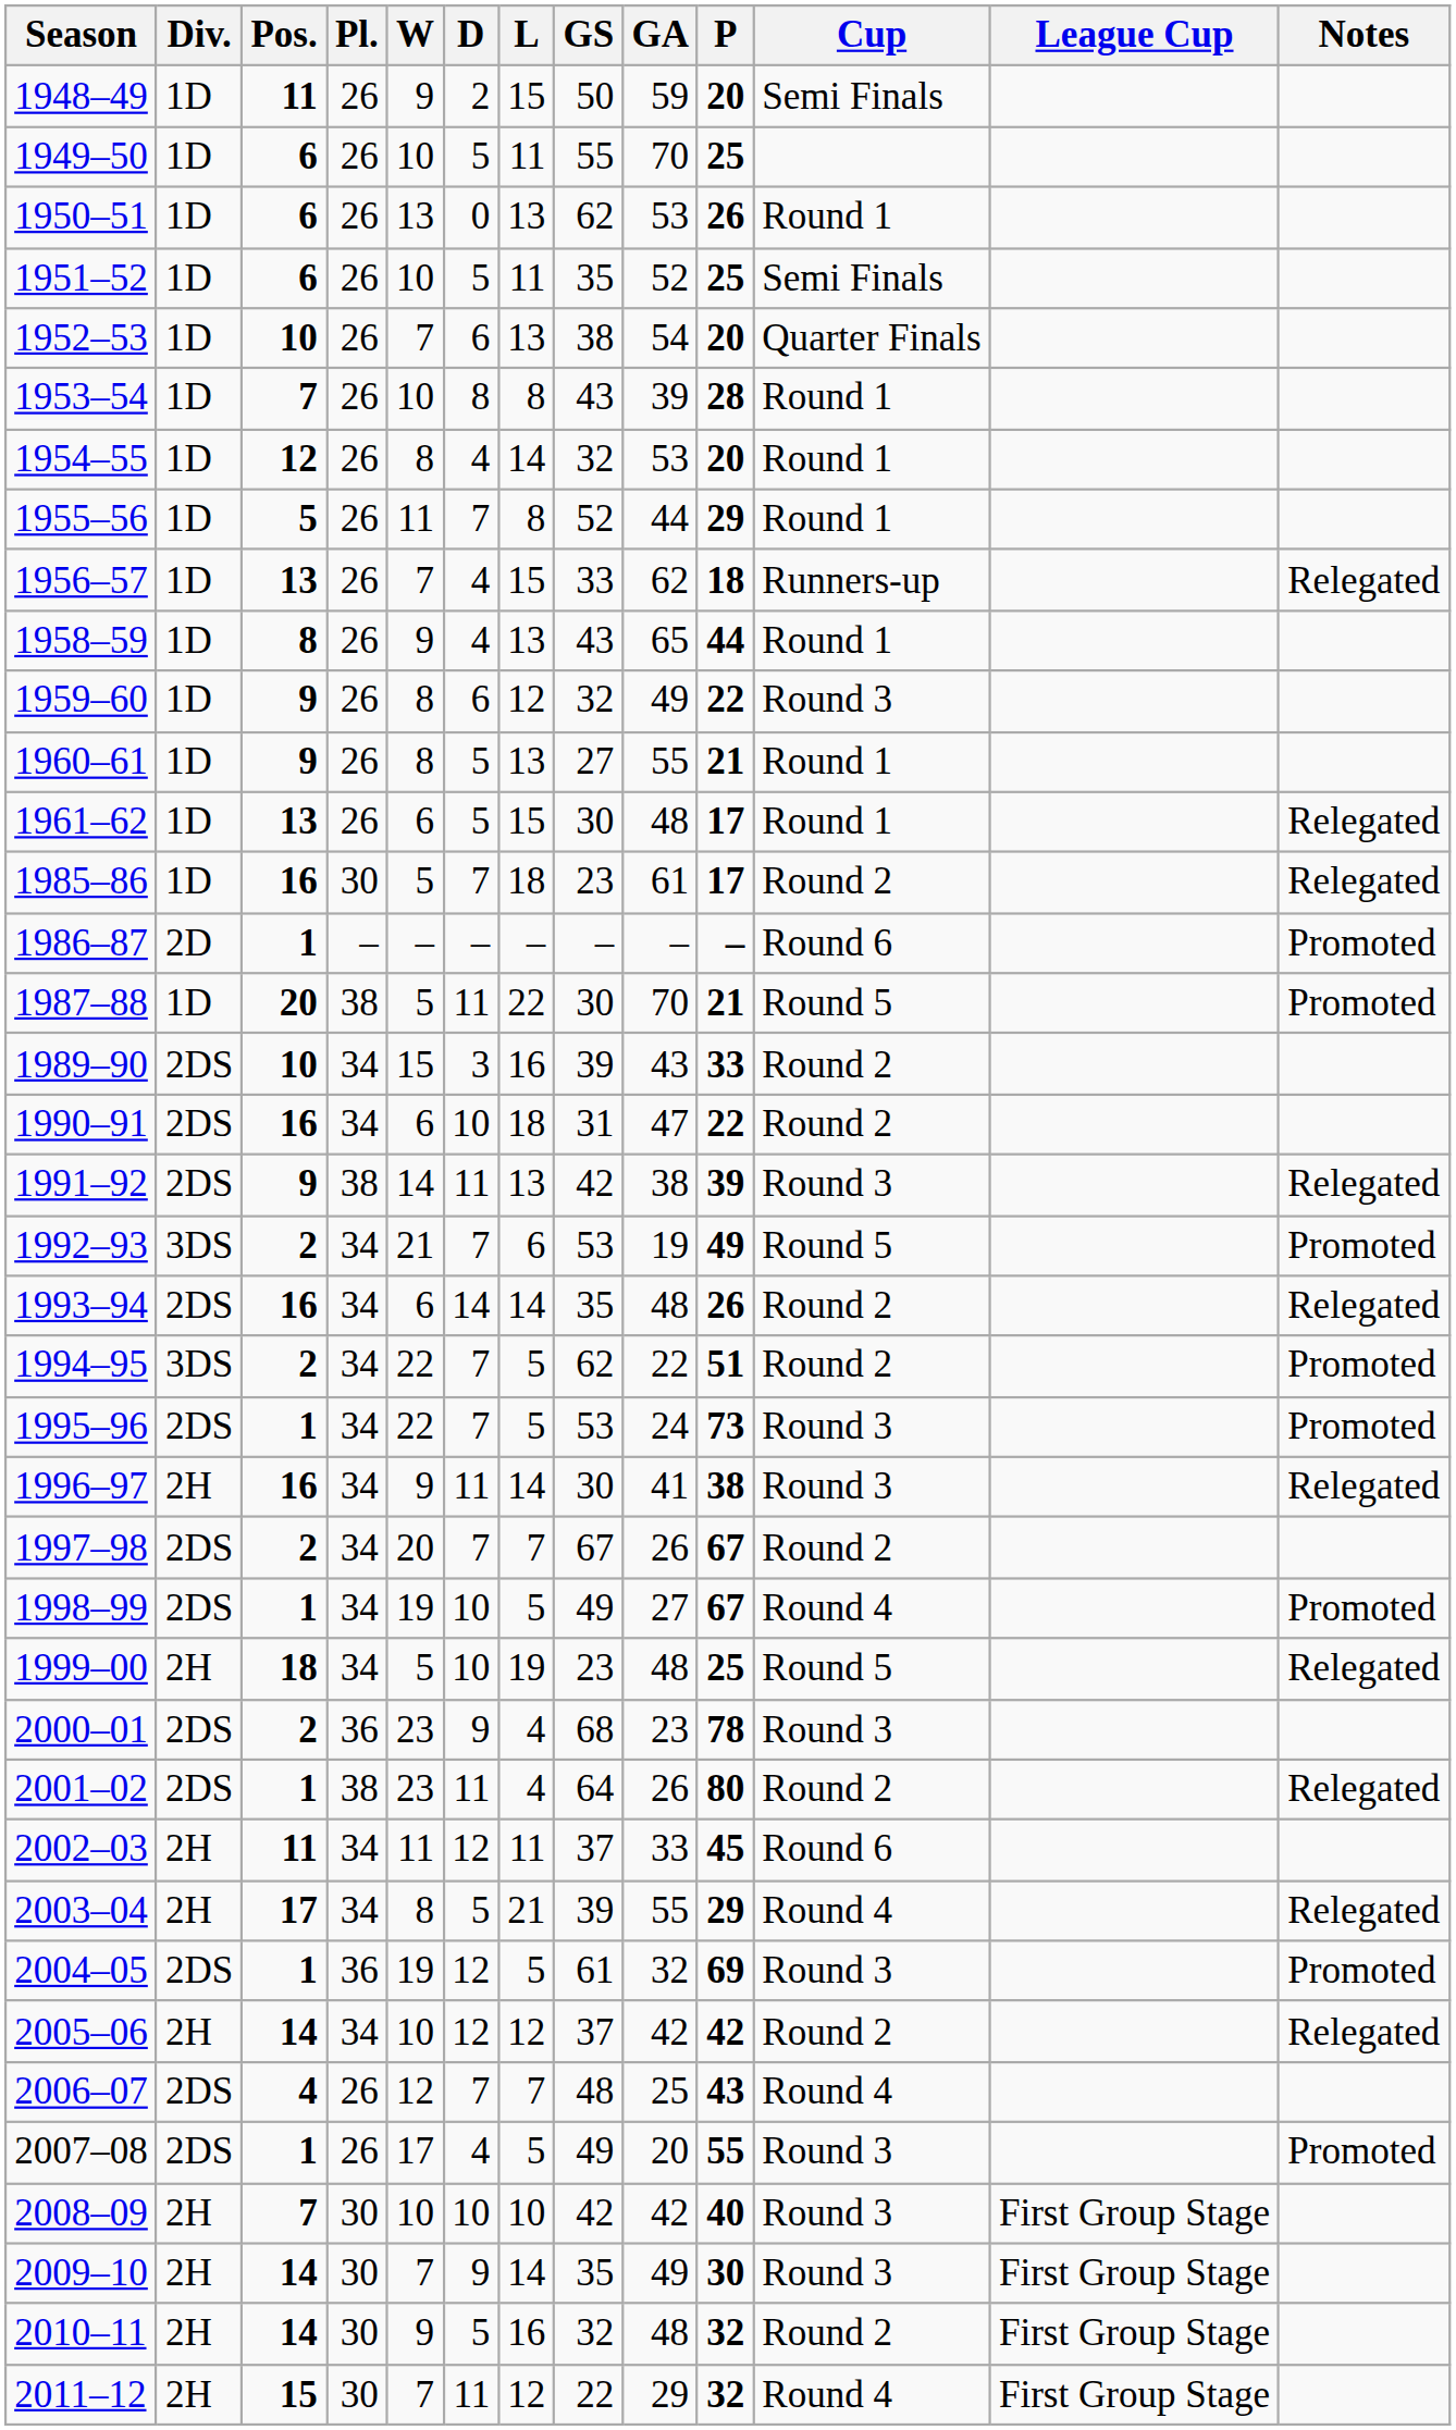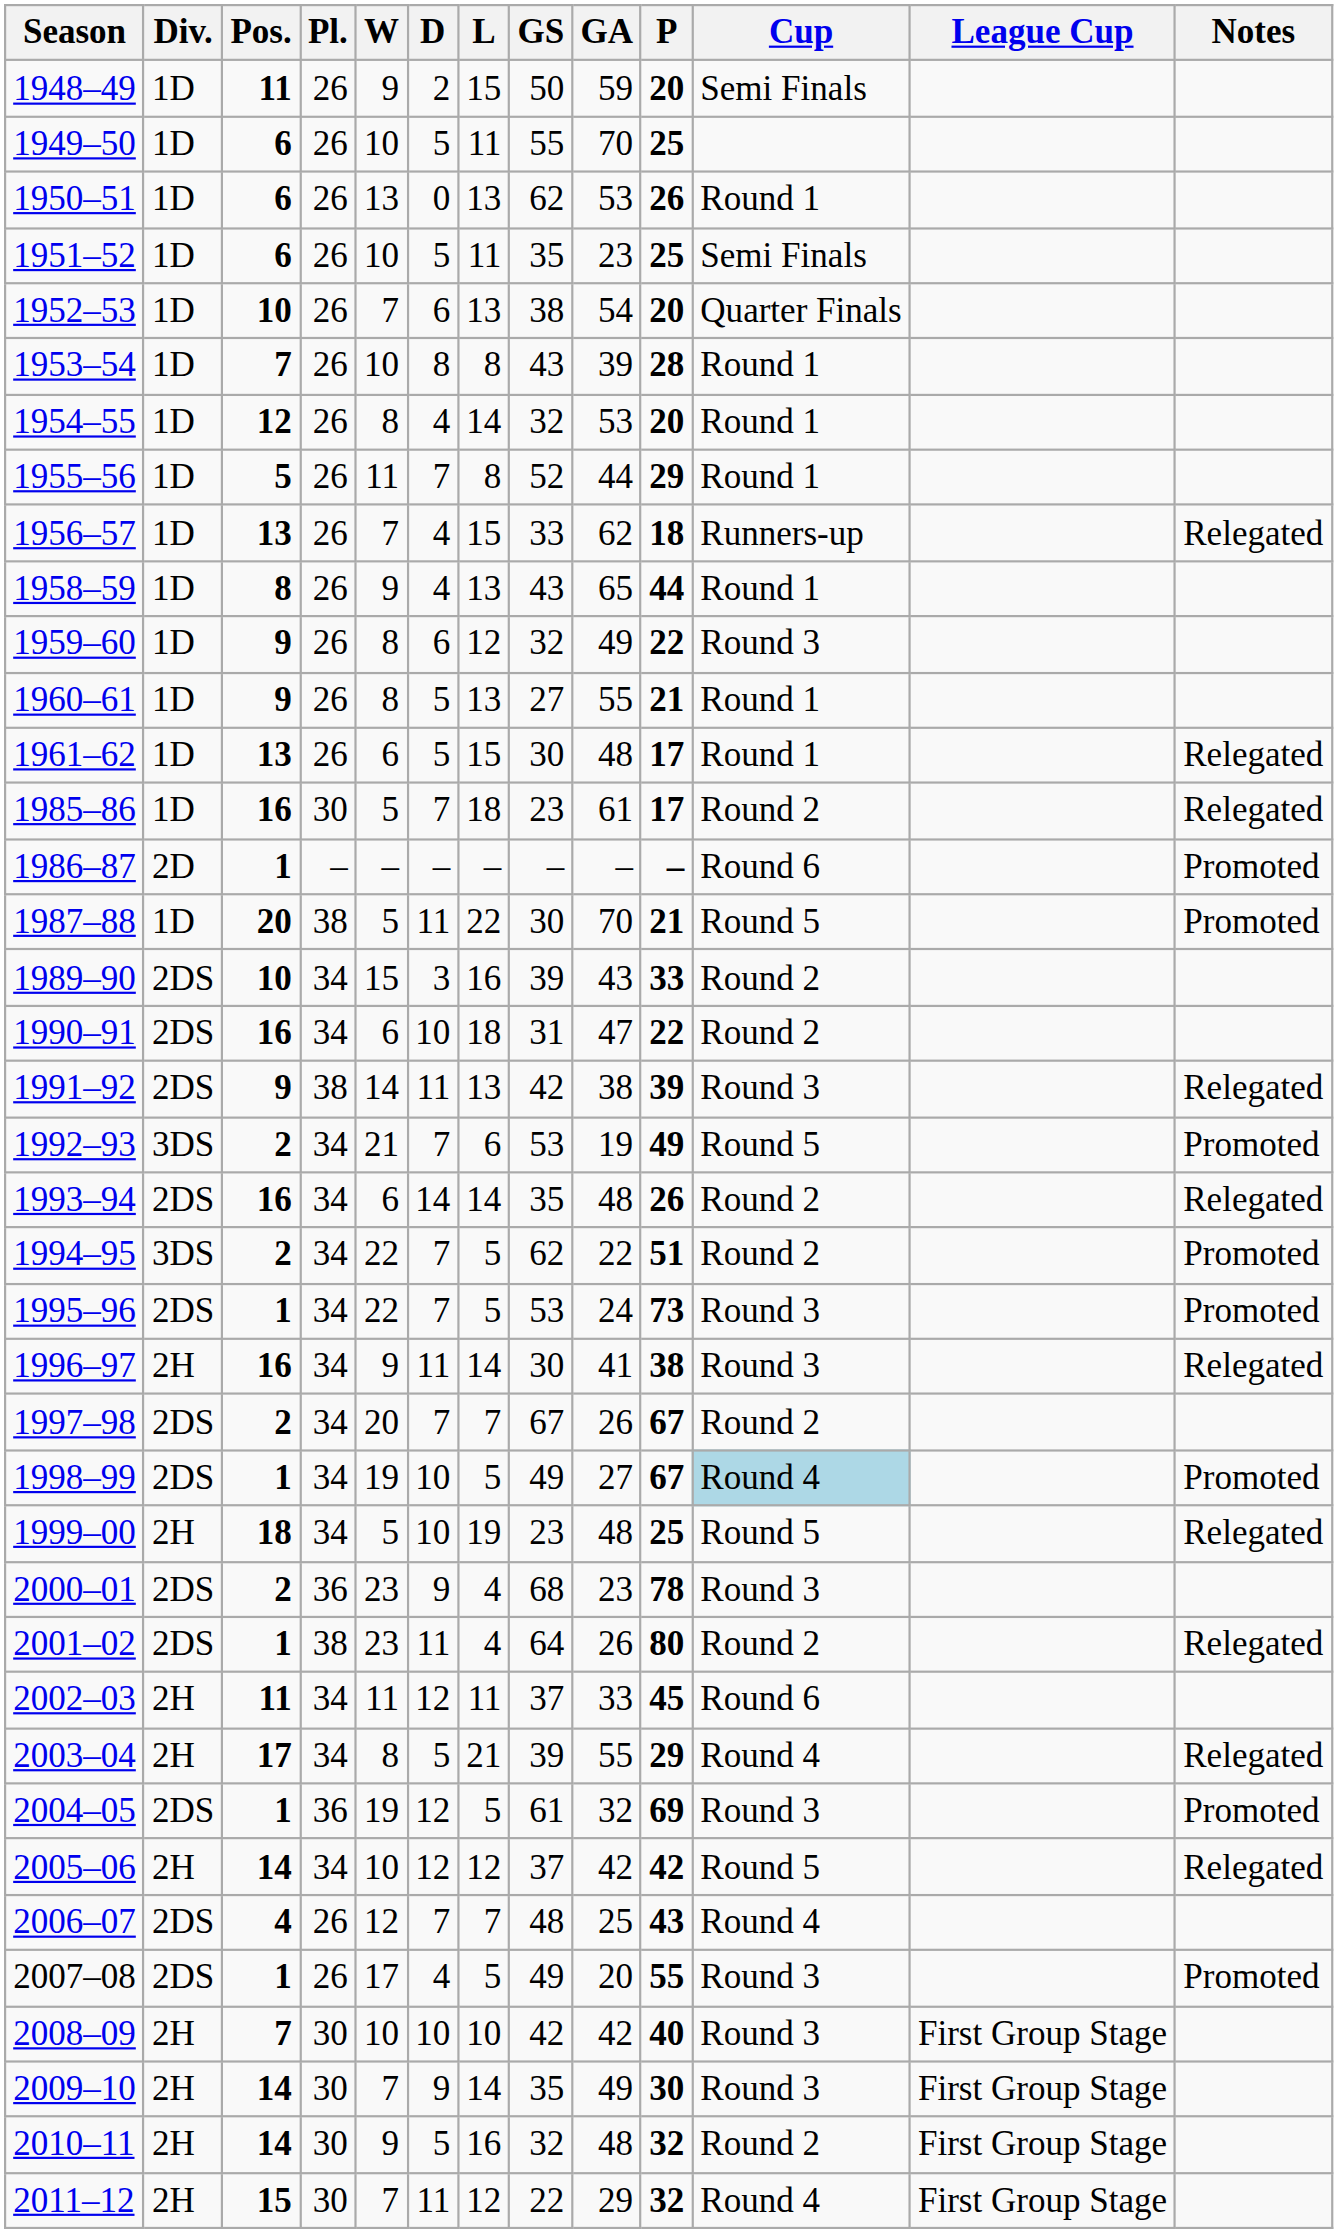 <table class="wikitable">
 <tr style="background:#efefef;">
 <th>Season</th>
 <th>Div.</th>
 <th>Pos.</th>
 <th>Pl.</th>
 <th>W</th>
 <th>D</th>
 <th>L</th>
 <th>GS</th>
 <th>GA</th>
 <th>P</th>
 <th><a href='#'>Cup</a></th>
 <th><a href='#'>League Cup</a></th>
 <th>Notes</th>
 </tr>
 <tr>
 <td><a href='#'>1948–49</a></td>
 <td>1D</td>
 <td align=right><strong>11</strong></td>
 <td align=right>26</td>
 <td align=right>9</td>
 <td align=right>2</td>
 <td align=right>15</td>
 <td align=right>50</td>
 <td align=right>59</td>
 <td align=right><strong>20</strong></td>
 <td>Semi Finals</td>
 <td></td>
 <td></td>
 </tr>
 <tr>
 <td><a href='#'>1949–50</a></td>
 <td>1D</td>
 <td align=right><strong>6</strong></td>
 <td align=right>26</td>
 <td align=right>10</td>
 <td align=right>5</td>
 <td align=right>11</td>
 <td align=right>55</td>
 <td align=right>70</td>
 <td align=right><strong>25</strong></td>
 <td></td>
 <td></td>
 <td></td>
 </tr>
 <tr>
 <td><a href='#'>1950–51</a></td>
 <td>1D</td>
 <td align=right><strong>6</strong></td>
 <td align=right>26</td>
 <td align=right>13</td>
 <td align=right>0</td>
 <td align=right>13</td>
 <td align=right>62</td>
 <td align=right>53</td>
 <td align=right><strong>26</strong></td>
 <td>Round 1</td>
 <td></td>
 <td></td>
 </tr>
 <tr>
 <td><a href='#'>1951–52</a></td>
 <td>1D</td>
 <td align=right><strong>6</strong></td>
 <td align=right>26</td>
 <td align=right>10</td>
 <td align=right>5</td>
 <td align=right>11</td>
 <td align=right>35</td>
-<td align=right>52</td>
+<td align=right>23</td>
 <td align=right><strong>25</strong></td>
 <td>Semi Finals</td>
 <td></td>
 <td></td>
 </tr>
 <tr>
 <td><a href='#'>1952–53</a></td>
 <td>1D</td>
 <td align=right><strong>10</strong></td>
 <td align=right>26</td>
 <td align=right>7</td>
 <td align=right>6</td>
 <td align=right>13</td>
 <td align=right>38</td>
 <td align=right>54</td>
 <td align=right><strong>20</strong></td>
 <td>Quarter Finals</td>
 <td></td>
 <td></td>
 </tr>
 <tr>
 <td><a href='#'>1953–54</a></td>
 <td>1D</td>
 <td align=right><strong>7</strong></td>
 <td align=right>26</td>
 <td align=right>10</td>
 <td align=right>8</td>
 <td align=right>8</td>
 <td align=right>43</td>
 <td align=right>39</td>
 <td align=right><strong>28</strong></td>
 <td>Round 1</td>
 <td></td>
 <td></td>
 </tr>
 <tr>
 <td><a href='#'>1954–55</a></td>
 <td>1D</td>
 <td align=right><strong>12</strong></td>
 <td align=right>26</td>
 <td align=right>8</td>
 <td align=right>4</td>
 <td align=right>14</td>
 <td align=right>32</td>
 <td align=right>53</td>
 <td align=right><strong>20</strong></td>
 <td>Round 1</td>
 <td></td>
 <td></td>
 </tr>
 <tr>
 <td><a href='#'>1955–56</a></td>
 <td>1D</td>
 <td align=right><strong>5</strong></td>
 <td align=right>26</td>
 <td align=right>11</td>
 <td align=right>7</td>
 <td align=right>8</td>
 <td align=right>52</td>
 <td align=right>44</td>
 <td align=right><strong>29</strong></td>
 <td>Round 1</td>
 <td></td>
 <td></td>
 </tr>
 <tr>
 <td><a href='#'>1956–57</a></td>
 <td>1D</td>
 <td align=right><strong>13</strong></td>
 <td align=right>26</td>
 <td align=right>7</td>
 <td align=right>4</td>
 <td align=right>15</td>
 <td align=right>33</td>
 <td align=right>62</td>
 <td align=right><strong>18</strong></td>
 <td>Runners-up</td>
 <td></td>
 <td>Relegated</td>
 </tr>
 <tr>
 <td><a href='#'>1958–59</a></td>
 <td>1D</td>
 <td align=right><strong>8</strong></td>
 <td align=right>26</td>
 <td align=right>9</td>
 <td align=right>4</td>
 <td align=right>13</td>
 <td align=right>43</td>
 <td align=right>65</td>
 <td align=right><strong>44</strong></td>
 <td>Round 1</td>
 <td></td>
 <td></td>
 </tr>
 <tr>
 <td><a href='#'>1959–60</a></td>
 <td>1D</td>
 <td align=right><strong>9</strong></td>
 <td align=right>26</td>
 <td align=right>8</td>
 <td align=right>6</td>
 <td align=right>12</td>
 <td align=right>32</td>
 <td align=right>49</td>
 <td align=right><strong>22</strong></td>
 <td>Round 3</td>
 <td></td>
 <td></td>
 </tr>
 <tr>
 <td><a href='#'>1960–61</a></td>
 <td>1D</td>
 <td align=right><strong>9</strong></td>
 <td align=right>26</td>
 <td align=right>8</td>
 <td align=right>5</td>
 <td align=right>13</td>
 <td align=right>27</td>
 <td align=right>55</td>
 <td align=right><strong>21</strong></td>
 <td>Round 1</td>
 <td></td>
 <td></td>
 </tr>
 <tr>
 <td><a href='#'>1961–62</a></td>
 <td>1D</td>
 <td align=right><strong>13</strong></td>
 <td align=right>26</td>
 <td align=right>6</td>
 <td align=right>5</td>
 <td align=right>15</td>
 <td align=right>30</td>
 <td align=right>48</td>
 <td align=right><strong>17</strong></td>
 <td>Round 1</td>
 <td></td>
 <td>Relegated</td>
 </tr>
 <tr>
 <td><a href='#'>1985–86</a></td>
 <td>1D</td>
 <td align=right><strong>16</strong></td>
 <td align=right>30</td>
 <td align=right>5</td>
 <td align=right>7</td>
 <td align=right>18</td>
 <td align=right>23</td>
 <td align=right>61</td>
 <td align=right><strong>17</strong></td>
 <td>Round 2</td>
 <td></td>
 <td>Relegated</td>
 </tr>
 <tr>
 <td><a href='#'>1986–87</a></td>
 <td>2D</td>
 <td align=right><strong>1</strong></td>
 <td align=right>–</td>
 <td align=right>–</td>
 <td align=right>–</td>
 <td align=right>–</td>
 <td align=right>–</td>
 <td align=right>–</td>
 <td align=right><strong>–</strong></td>
 <td>Round 6</td>
 <td></td>
 <td>Promoted</td>
 </tr>
 <tr>
 <td><a href='#'>1987–88</a></td>
 <td>1D</td>
 <td align=right><strong>20</strong></td>
 <td align=right>38</td>
 <td align=right>5</td>
 <td align=right>11</td>
 <td align=right>22</td>
 <td align=right>30</td>
 <td align=right>70</td>
 <td align=right><strong>21</strong></td>
 <td>Round 5</td>
 <td></td>
 <td>Promoted</td>
 </tr>
 <tr>
 <td><a href='#'>1989–90</a></td>
 <td>2DS</td>
 <td align=right><strong>10</strong></td>
 <td align=right>34</td>
 <td align=right>15</td>
 <td align=right>3</td>
 <td align=right>16</td>
 <td align=right>39</td>
 <td align=right>43</td>
 <td align=right><strong>33</strong></td>
 <td>Round 2</td>
 <td></td>
 <td></td>
 </tr>
 <tr>
 <td><a href='#'>1990–91</a></td>
 <td>2DS</td>
 <td align=right><strong>16</strong></td>
 <td align=right>34</td>
 <td align=right>6</td>
 <td align=right>10</td>
 <td align=right>18</td>
 <td align=right>31</td>
 <td align=right>47</td>
 <td align=right><strong>22</strong></td>
 <td>Round 2</td>
 <td></td>
 <td></td>
 </tr>
 <tr>
 <td><a href='#'>1991–92</a></td>
 <td>2DS</td>
 <td align=right><strong>9</strong></td>
 <td align=right>38</td>
 <td align=right>14</td>
 <td align=right>11</td>
 <td align=right>13</td>
 <td align=right>42</td>
 <td align=right>38</td>
 <td align=right><strong>39</strong></td>
 <td>Round 3</td>
 <td></td>
 <td>Relegated</td>
 </tr>
 <tr>
 <td><a href='#'>1992–93</a></td>
 <td>3DS</td>
 <td align=right><strong>2</strong></td>
 <td align=right>34</td>
 <td align=right>21</td>
 <td align=right>7</td>
 <td align=right>6</td>
 <td align=right>53</td>
 <td align=right>19</td>
 <td align=right><strong>49</strong></td>
 <td>Round 5</td>
 <td></td>
 <td>Promoted</td>
 </tr>
 <tr>
 <td><a href='#'>1993–94</a></td>
 <td>2DS</td>
 <td align=right><strong>16</strong></td>
 <td align=right>34</td>
 <td align=right>6</td>
 <td align=right>14</td>
 <td align=right>14</td>
 <td align=right>35</td>
 <td align=right>48</td>
 <td align=right><strong>26</strong></td>
 <td>Round 2</td>
 <td></td>
 <td>Relegated</td>
 </tr>
 <tr>
 <td><a href='#'>1994–95</a></td>
 <td>3DS</td>
 <td align=right><strong>2</strong></td>
 <td align=right>34</td>
 <td align=right>22</td>
 <td align=right>7</td>
 <td align=right>5</td>
 <td align=right>62</td>
 <td align=right>22</td>
 <td align=right><strong>51</strong></td>
 <td>Round 2</td>
 <td></td>
 <td>Promoted</td>
 </tr>
 <tr>
 <td><a href='#'>1995–96</a></td>
 <td>2DS</td>
 <td align=right><strong>1</strong></td>
 <td align=right>34</td>
 <td align=right>22</td>
 <td align=right>7</td>
 <td align=right>5</td>
 <td align=right>53</td>
 <td align=right>24</td>
 <td align=right><strong>73</strong></td>
 <td>Round 3</td>
 <td></td>
 <td>Promoted</td>
 </tr>
 <tr>
 <td><a href='#'>1996–97</a></td>
 <td>2H</td>
 <td align=right><strong>16</strong></td>
 <td align=right>34</td>
 <td align=right>9</td>
 <td align=right>11</td>
 <td align=right>14</td>
 <td align=right>30</td>
 <td align=right>41</td>
 <td align=right><strong>38</strong></td>
 <td>Round 3</td>
 <td></td>
 <td>Relegated</td>
 </tr>
 <tr>
 <td><a href='#'>1997–98</a></td>
 <td>2DS</td>
 <td align=right><strong>2</strong></td>
 <td align=right>34</td>
 <td align=right>20</td>
 <td align=right>7</td>
 <td align=right>7</td>
 <td align=right>67</td>
 <td align=right>26</td>
 <td align=right><strong>67</strong></td>
 <td>Round 2</td>
 <td></td>
 <td></td>
 </tr>
 <tr>
 <td><a href='#'>1998–99</a></td>
 <td>2DS</td>
 <td align=right><strong>1</strong></td>
 <td align=right>34</td>
 <td align=right>19</td>
 <td align=right>10</td>
 <td align=right>5</td>
 <td align=right>49</td>
 <td align=right>27</td>
 <td align=right><strong>67</strong></td>
-<td>Round 4</td>
+<td style="background: lightblue;">Round 4</td>
 <td></td>
 <td>Promoted</td>
 </tr>
 <tr>
 <td><a href='#'>1999–00</a></td>
 <td>2H</td>
 <td align=right><strong>18</strong></td>
 <td align=right>34</td>
 <td align=right>5</td>
 <td align=right>10</td>
 <td align=right>19</td>
 <td align=right>23</td>
 <td align=right>48</td>
 <td align=right><strong>25</strong></td>
 <td>Round 5</td>
 <td></td>
 <td>Relegated</td>
 </tr>
 <tr>
 <td><a href='#'>2000–01</a></td>
 <td>2DS</td>
 <td align=right><strong>2</strong></td>
 <td align=right>36</td>
 <td align=right>23</td>
 <td align=right>9</td>
 <td align=right>4</td>
 <td align=right>68</td>
 <td align=right>23</td>
 <td align=right><strong>78</strong></td>
 <td>Round 3</td>
 <td></td>
 <td></td>
 </tr>
 <tr>
 <td><a href='#'>2001–02</a></td>
 <td>2DS</td>
 <td align=right><strong>1</strong></td>
 <td align=right>38</td>
 <td align=right>23</td>
 <td align=right>11</td>
 <td align=right>4</td>
 <td align=right>64</td>
 <td align=right>26</td>
 <td align=right><strong>80</strong></td>
 <td>Round 2</td>
 <td></td>
 <td>Relegated</td>
 </tr>
 <tr>
 <td><a href='#'>2002–03</a></td>
 <td>2H</td>
 <td align=right><strong>11</strong></td>
 <td align=right>34</td>
 <td align=right>11</td>
 <td align=right>12</td>
 <td align=right>11</td>
 <td align=right>37</td>
 <td align=right>33</td>
 <td align=right><strong>45</strong></td>
 <td>Round 6</td>
 <td></td>
 <td></td>
 </tr>
 <tr>
 <td><a href='#'>2003–04</a></td>
 <td>2H</td>
 <td align=right><strong>17</strong></td>
 <td align=right>34</td>
 <td align=right>8</td>
 <td align=right>5</td>
 <td align=right>21</td>
 <td align=right>39</td>
 <td align=right>55</td>
 <td align=right><strong>29</strong></td>
 <td>Round 4</td>
 <td></td>
 <td>Relegated</td>
 </tr>
 <tr>
 <td><a href='#'>2004–05</a></td>
 <td>2DS</td>
 <td align=right><strong>1</strong></td>
 <td align=right>36</td>
 <td align=right>19</td>
 <td align=right>12</td>
 <td align=right>5</td>
 <td align=right>61</td>
 <td align=right>32</td>
 <td align=right><strong>69</strong></td>
 <td>Round 3</td>
 <td></td>
 <td>Promoted</td>
 </tr>
 <tr>
 <td><a href='#'>2005–06</a></td>
 <td>2H</td>
 <td align=right><strong>14</strong></td>
 <td align=right>34</td>
 <td align=right>10</td>
 <td align=right>12</td>
 <td align=right>12</td>
 <td align=right>37</td>
 <td align=right>42</td>
 <td align=right><strong>42</strong></td>
-<td>Round 2</td>
+<td>Round 5</td>
 <td></td>
 <td>Relegated</td>
 </tr>
 <tr>
 <td><a href='#'>2006–07</a></td>
 <td>2DS</td>
 <td align=right><strong>4</strong></td>
 <td align=right>26</td>
 <td align=right>12</td>
 <td align=right>7</td>
 <td align=right>7</td>
 <td align=right>48</td>
 <td align=right>25</td>
 <td align=right><strong>43</strong></td>
 <td>Round 4</td>
 <td></td>
 <td></td>
 </tr>
 <tr>
 <td>2007–08</td>
 <td>2DS</td>
 <td align=right><strong>1</strong></td>
 <td align=right>26</td>
 <td align=right>17</td>
 <td align=right>4</td>
 <td align=right>5</td>
 <td align=right>49</td>
 <td align=right>20</td>
 <td align=right><strong>55</strong></td>
 <td>Round 3</td>
 <td></td>
 <td>Promoted</td>
 </tr>
 <tr>
 <td><a href='#'>2008–09</a></td>
 <td>2H</td>
 <td align=right><strong>7</strong></td>
 <td align=right>30</td>
 <td align=right>10</td>
 <td align=right>10</td>
 <td align=right>10</td>
 <td align=right>42</td>
 <td align=right>42</td>
 <td align=right><strong>40</strong></td>
 <td>Round 3</td>
 <td>First Group Stage</td>
 <td></td>
 </tr>
 <tr>
 <td><a href='#'>2009–10</a></td>
 <td>2H</td>
 <td align=right><strong>14</strong></td>
 <td align=right>30</td>
 <td align=right>7</td>
 <td align=right>9</td>
 <td align=right>14</td>
 <td align=right>35</td>
 <td align=right>49</td>
 <td align=right><strong>30</strong></td>
 <td>Round 3</td>
 <td>First Group Stage</td>
 <td></td>
 </tr>
 <tr>
 <td><a href='#'>2010–11</a></td>
 <td>2H</td>
 <td align=right><strong>14</strong></td>
 <td align=right>30</td>
 <td align=right>9</td>
 <td align=right>5</td>
 <td align=right>16</td>
 <td align=right>32</td>
 <td align=right>48</td>
 <td align=right><strong>32</strong></td>
 <td>Round 2</td>
 <td>First Group Stage</td>
 <td></td>
 </tr>
 <tr>
 <td><a href='#'>2011–12</a></td>
 <td>2H</td>
 <td align=right><strong>15</strong></td>
 <td align=right>30</td>
 <td align=right>7</td>
 <td align=right>11</td>
 <td align=right>12</td>
 <td align=right>22</td>
 <td align=right>29</td>
 <td align=right><strong>32</strong></td>
 <td>Round 4</td>
 <td>First Group Stage</td>
 <td></td>
 </tr>
 </table>
